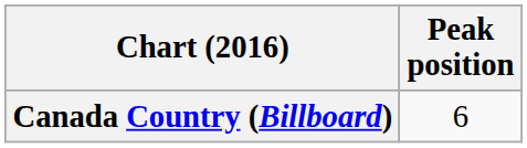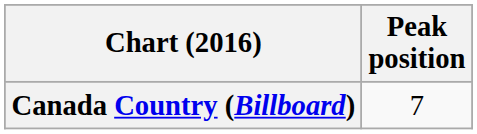 <table class="wikitable sortable plainrowheaders" style="text-align:center;">
 <tr>
 <th>Chart (2016)</th>
 <th>Peak <br> position</th>
 </tr>
 <tr>
 <th scope="row">Canada <a href='#'>Country</a> (<a href='#'><em>Billboard</em></a>)</th>
-<td>6</td>
+<td>7</td>
 </tr>
 </table>
